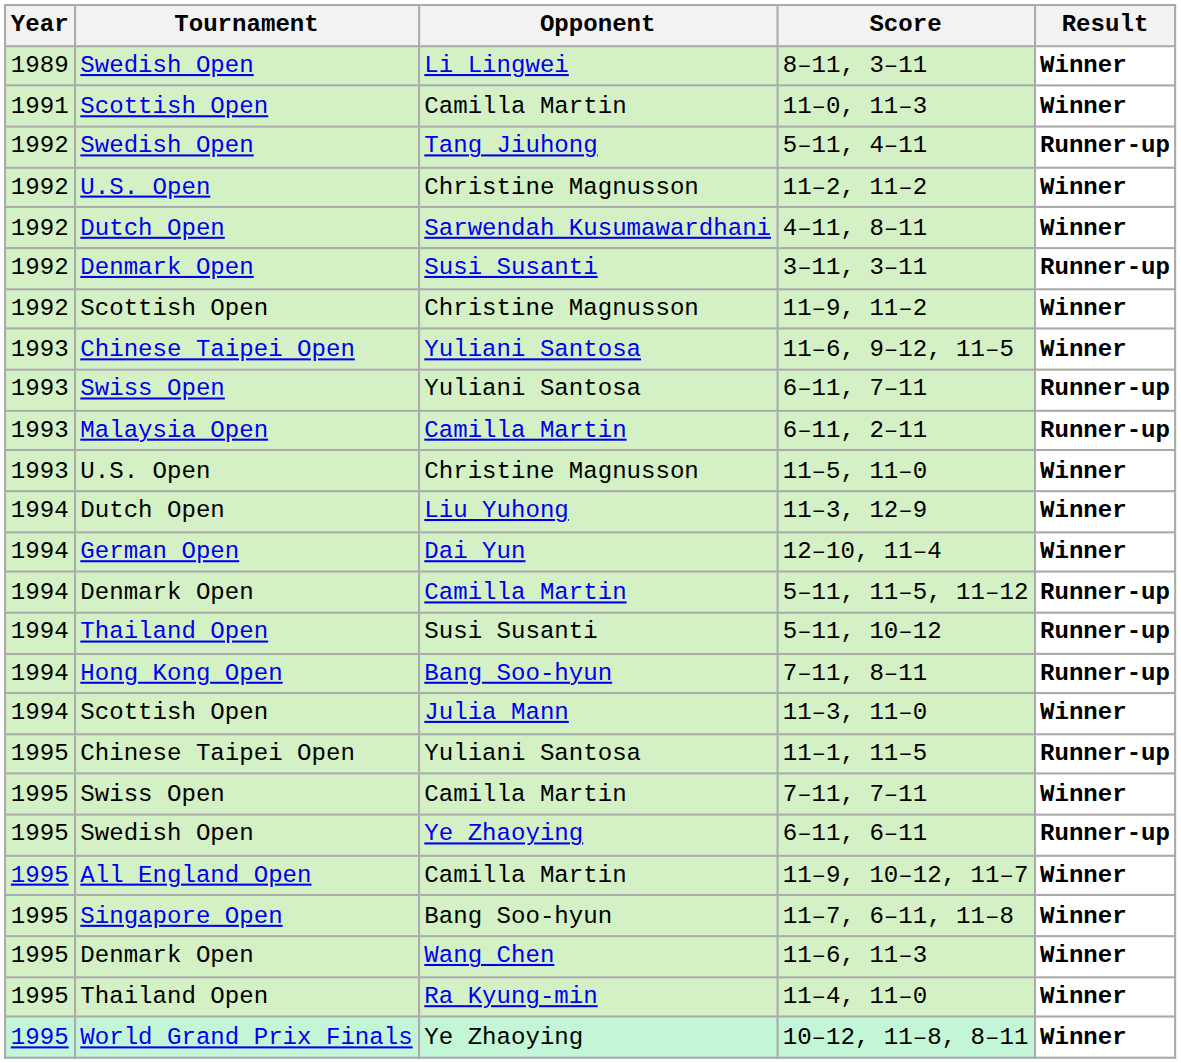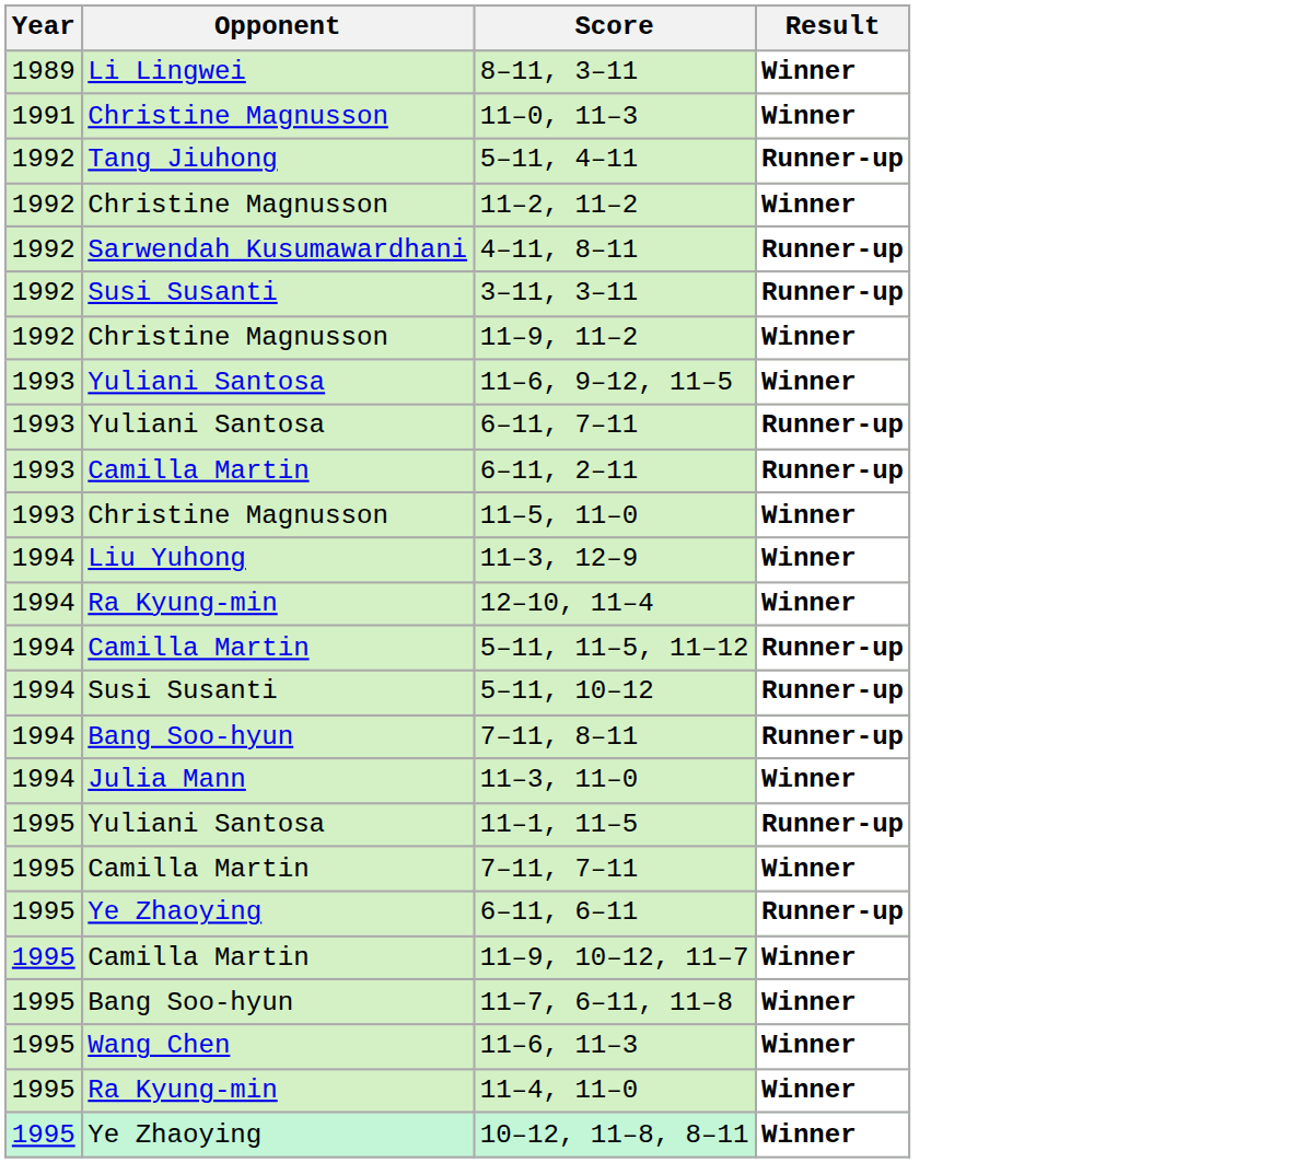 <table class="sortable wikitable" style="font-size: 90%;">
 <tr>
 <th>Year</th>
-<th>Tournament</th>
 <th>Opponent</th>
 <th>Score</th>
 <th>Result</th>
 </tr>
 <tr style="background:#D4F1C5">
 <td align="center">1989</td>
-<td align="left"><a href='#'>Swedish Open</a></td>
 <td align="left"> <a href='#'>Li Lingwei</a></td>
 <td align="left">8–11, 3–11</td>
 <td style="text-align:left; background:white"> <strong>Winner</strong></td>
 </tr>
 <tr style="background:#D4F1C5">
 <td align="center">1991</td>
-<td align="left"><a href='#'>Scottish Open</a></td>
-<td align="left"> Camilla Martin</td>
+<td align="left"> <a href='#'>Christine Magnusson</a></td>
 <td align="left">11–0, 11–3</td>
 <td style="text-align:left; background:white"> <strong>Winner</strong></td>
 </tr>
 <tr style="background:#D4F1C5">
 <td align="center">1992</td>
-<td align="left"><a href='#'>Swedish Open</a></td>
 <td align="left"> <a href='#'>Tang Jiuhong</a></td>
 <td align="left">5–11, 4–11</td>
 <td style="text-align:left; background:white"> <strong>Runner-up</strong></td>
 </tr>
 <tr style="background:#D4F1C5">
 <td align="center">1992</td>
-<td align="left"><a href='#'>U.S. Open</a></td>
 <td align="left"> Christine Magnusson</td>
 <td align="left">11–2, 11–2</td>
 <td style="text-align:left; background:white"> <strong>Winner</strong></td>
 </tr>
 <tr style="background:#D4F1C5">
 <td align="center">1992</td>
-<td align="left"><a href='#'>Dutch Open</a></td>
 <td align="left"> <a href='#'>Sarwendah Kusumawardhani</a></td>
 <td align="left">4–11, 8–11</td>
-<td style="text-align:left; background:white"> <strong>Winner</strong></td>
+<td style="text-align:left; background:white"> <strong>Runner-up</strong></td>
 </tr>
 <tr style="background:#D4F1C5">
 <td align="center">1992</td>
-<td align="left"><a href='#'>Denmark Open</a></td>
 <td align="left"> <a href='#'>Susi Susanti</a></td>
 <td align="left">3–11, 3–11</td>
 <td style="text-align:left; background:white"> <strong>Runner-up</strong></td>
 </tr>
 <tr style="background:#D4F1C5">
 <td align="center">1992</td>
-<td align="left">Scottish Open</td>
 <td align="left"> Christine Magnusson</td>
 <td align="left">11–9, 11–2</td>
 <td style="text-align:left; background:white"> <strong>Winner</strong></td>
 </tr>
 <tr style="background:#D4F1C5">
 <td align="center">1993</td>
-<td align="left"><a href='#'>Chinese Taipei Open</a></td>
 <td align="left"> <a href='#'>Yuliani Santosa</a></td>
 <td align="left">11–6, 9–12, 11–5</td>
 <td style="text-align:left; background:white"> <strong>Winner</strong></td>
 </tr>
 <tr style="background:#D4F1C5">
 <td align="center">1993</td>
-<td align="left"><a href='#'>Swiss Open</a></td>
 <td align="left"> Yuliani Santosa</td>
 <td align="left">6–11, 7–11</td>
 <td style="text-align:left; background:white"> <strong>Runner-up</strong></td>
 </tr>
 <tr style="background:#D4F1C5">
 <td align="center">1993</td>
-<td align="left"><a href='#'>Malaysia Open</a></td>
 <td align="left"> <a href='#'>Camilla Martin</a></td>
 <td align="left">6–11, 2–11</td>
 <td style="text-align:left; background:white"> <strong>Runner-up</strong></td>
 </tr>
 <tr style="background:#D4F1C5">
 <td align="center">1993</td>
-<td align="left">U.S. Open</td>
 <td align="left"> Christine Magnusson</td>
 <td align="left">11–5, 11–0</td>
 <td style="text-align:left; background:white"> <strong>Winner</strong></td>
 </tr>
 <tr style="background:#D4F1C5">
 <td align="center">1994</td>
-<td align="left">Dutch Open</td>
 <td align="left"> <a href='#'>Liu Yuhong</a></td>
 <td align="left">11–3, 12–9</td>
 <td style="text-align:left; background:white"> <strong>Winner</strong></td>
 </tr>
 <tr style="background:#D4F1C5">
 <td align="center">1994</td>
-<td align="left"><a href='#'>German Open</a></td>
-<td align="left"> <a href='#'>Dai Yun</a></td>
+<td align="left"> <a href='#'>Ra Kyung-min</a></td>
 <td align="left">12–10, 11–4</td>
 <td style="text-align:left; background:white"> <strong>Winner</strong></td>
 </tr>
 <tr style="background:#D4F1C5">
 <td align="center">1994</td>
-<td align="left">Denmark Open</td>
 <td align="left"> <a href='#'>Camilla Martin</a></td>
 <td align="left">5–11, 11–5, 11–12</td>
 <td style="text-align:left; background:white"> <strong>Runner-up</strong></td>
 </tr>
 <tr style="background:#D4F1C5">
 <td align="center">1994</td>
-<td align="left"><a href='#'>Thailand Open</a></td>
 <td align="left"> Susi Susanti</td>
 <td align="left">5–11, 10–12</td>
 <td style="text-align:left; background:white"> <strong>Runner-up</strong></td>
 </tr>
 <tr style="background:#D4F1C5">
 <td align="center">1994</td>
-<td align="left"><a href='#'>Hong Kong Open</a></td>
 <td align="left"> <a href='#'>Bang Soo-hyun</a></td>
 <td align="left">7–11, 8–11</td>
 <td style="text-align:left; background:white"> <strong>Runner-up</strong></td>
 </tr>
 <tr style="background:#D4F1C5">
 <td align="center">1994</td>
-<td align="left">Scottish Open</td>
 <td align="left"> <a href='#'>Julia Mann</a></td>
 <td align="left">11–3, 11–0</td>
 <td style="text-align:left; background:white"> <strong>Winner</strong></td>
 </tr>
 <tr style="background:#D4F1C5">
 <td align="center">1995</td>
-<td align="left">Chinese Taipei Open</td>
 <td align="left"> Yuliani Santosa</td>
 <td align="left">11–1, 11–5</td>
 <td style="text-align:left; background:white"> <strong>Runner-up</strong></td>
 </tr>
 <tr style="background:#D4F1C5">
 <td align="center">1995</td>
-<td align="left">Swiss Open</td>
 <td align="left"> Camilla Martin</td>
 <td align="left">7–11, 7–11</td>
 <td style="text-align:left; background:white"> <strong>Winner</strong></td>
 </tr>
 <tr style="background:#D4F1C5">
 <td align="center">1995</td>
-<td align="left">Swedish Open</td>
 <td align="left"> <a href='#'>Ye Zhaoying</a></td>
 <td align="left">6–11, 6–11</td>
 <td style="text-align:left; background:white"> <strong>Runner-up</strong></td>
 </tr>
 <tr style="background:#D4F1C5">
 <td align="center"><a href='#'>1995</a></td>
-<td align="left"><a href='#'>All England Open</a></td>
 <td align="left"> Camilla Martin</td>
 <td align="left">11–9, 10–12, 11–7</td>
 <td style="text-align:left; background:white"> <strong>Winner</strong></td>
 </tr>
 <tr style="background:#D4F1C5">
 <td align="center">1995</td>
-<td align="left"><a href='#'>Singapore Open</a></td>
 <td align="left"> Bang Soo-hyun</td>
 <td align="left">11–7, 6–11, 11–8</td>
 <td style="text-align:left; background:white"> <strong>Winner</strong></td>
 </tr>
 <tr style="background:#D4F1C5">
 <td align="center">1995</td>
-<td align="left">Denmark Open</td>
 <td align="left"> <a href='#'>Wang Chen</a></td>
 <td align="left">11–6, 11–3</td>
 <td style="text-align:left; background:white"> <strong>Winner</strong></td>
 </tr>
 <tr style="background:#D4F1C5">
 <td align="center">1995</td>
-<td align="left">Thailand Open</td>
 <td align="left"> <a href='#'>Ra Kyung-min</a></td>
 <td align="left">11–4, 11–0</td>
 <td style="text-align:left; background:white"> <strong>Winner</strong></td>
 </tr>
 <tr style="background:#C3F6D7">
 <td align="center"><a href='#'>1995</a></td>
-<td align="left"><a href='#'>World Grand Prix Finals</a></td>
 <td align="left"> Ye Zhaoying</td>
 <td align="left">10–12, 11–8, 8–11</td>
 <td style="text-align:left; background:white"> <strong>Winner</strong></td>
 </tr>
 </table>
